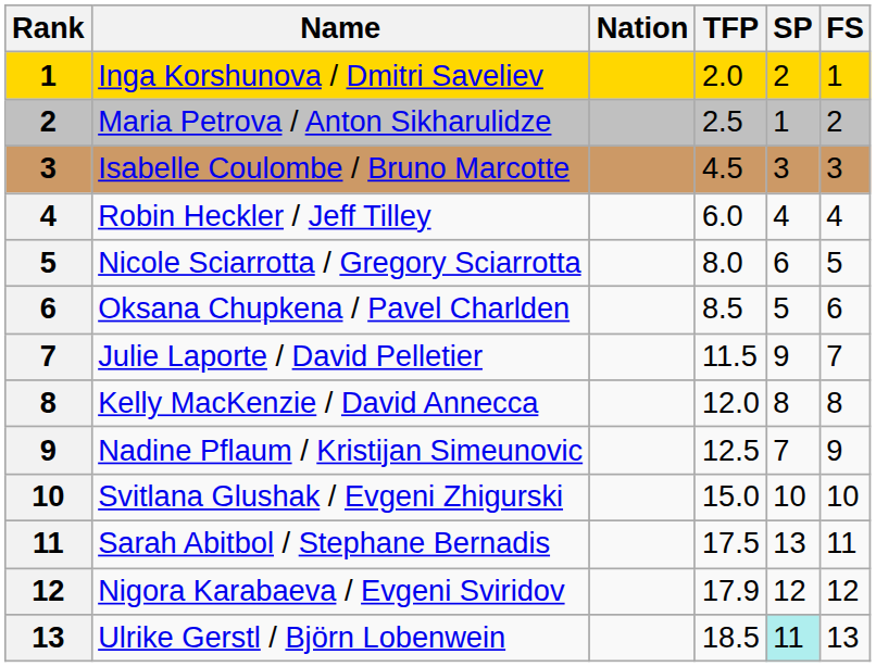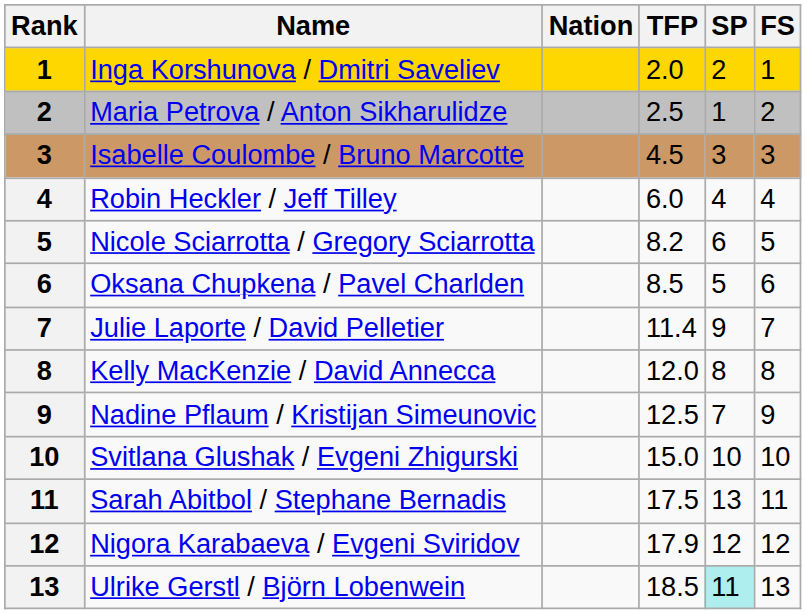 <table class="wikitable">
 <tr>
 <th>Rank</th>
 <th>Name</th>
 <th>Nation</th>
 <th>TFP</th>
 <th>SP</th>
 <th>FS</th>
 </tr>
 <tr bgcolor=gold>
 <td align=center><strong>1</strong></td>
 <td><a href='#'>Inga Korshunova</a> / <a href='#'>Dmitri Saveliev</a></td>
 <td></td>
 <td>2.0</td>
 <td>2</td>
 <td>1</td>
 </tr>
 <tr bgcolor=silver>
 <td align=center><strong>2</strong></td>
 <td><a href='#'>Maria Petrova</a> / <a href='#'>Anton Sikharulidze</a></td>
 <td></td>
 <td>2.5</td>
 <td>1</td>
 <td>2</td>
 </tr>
 <tr bgcolor=cc9966>
 <td align=center><strong>3</strong></td>
 <td><a href='#'>Isabelle Coulombe</a> / <a href='#'>Bruno Marcotte</a></td>
 <td></td>
 <td>4.5</td>
 <td>3</td>
 <td>3</td>
 </tr>
 <tr>
 <th>4</th>
 <td><a href='#'>Robin Heckler</a> / <a href='#'>Jeff Tilley</a></td>
 <td></td>
 <td>6.0</td>
 <td>4</td>
 <td>4</td>
 </tr>
 <tr>
 <th>5</th>
 <td><a href='#'>Nicole Sciarrotta</a> / <a href='#'>Gregory Sciarrotta</a></td>
 <td></td>
-<td>8.0</td>
+<td>8.2</td>
 <td>6</td>
 <td>5</td>
 </tr>
 <tr>
 <th>6</th>
 <td><a href='#'>Oksana Chupkena</a> / <a href='#'>Pavel Charlden</a></td>
 <td></td>
 <td>8.5</td>
 <td>5</td>
 <td>6</td>
 </tr>
 <tr>
 <th>7</th>
 <td><a href='#'>Julie Laporte</a> / <a href='#'>David Pelletier</a></td>
 <td></td>
-<td>11.5</td>
+<td>11.4</td>
 <td>9</td>
 <td>7</td>
 </tr>
 <tr>
 <th>8</th>
 <td><a href='#'>Kelly MacKenzie</a> / <a href='#'>David Annecca</a></td>
 <td></td>
 <td>12.0</td>
 <td>8</td>
 <td>8</td>
 </tr>
 <tr>
 <th>9</th>
 <td><a href='#'>Nadine Pflaum</a> / <a href='#'>Kristijan Simeunovic</a></td>
 <td></td>
 <td>12.5</td>
 <td>7</td>
 <td>9</td>
 </tr>
 <tr>
 <th>10</th>
 <td><a href='#'>Svitlana Glushak</a> / <a href='#'>Evgeni Zhigurski</a></td>
 <td></td>
 <td>15.0</td>
 <td>10</td>
 <td>10</td>
 </tr>
 <tr>
 <th>11</th>
 <td><a href='#'>Sarah Abitbol</a> / <a href='#'>Stephane Bernadis</a></td>
 <td></td>
 <td>17.5</td>
 <td>13</td>
 <td>11</td>
 </tr>
 <tr>
 <th>12</th>
 <td><a href='#'>Nigora Karabaeva</a> / <a href='#'>Evgeni Sviridov</a></td>
 <td></td>
 <td>17.9</td>
 <td>12</td>
 <td>12</td>
 </tr>
 <tr>
 <th>13</th>
 <td><a href='#'>Ulrike Gerstl</a> / <a href='#'>Björn Lobenwein</a></td>
 <td></td>
 <td>18.5</td>
 <td style="background: paleturquoise;">11</td>
 <td>13</td>
 </tr>
 </table>
